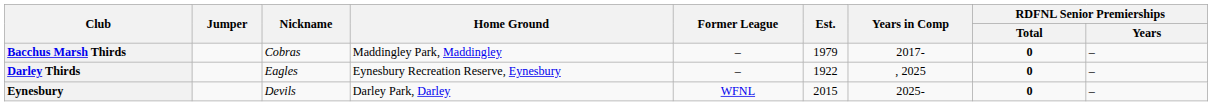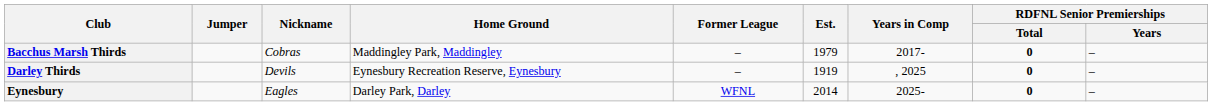 <table class="wikitable sortable" style="width:100%">
 <tr>
 <th rowspan="2">Club</th>
 <th rowspan="2">Jumper</th>
 <th rowspan="2">Nickname</th>
 <th rowspan="2">Home Ground</th>
 <th rowspan="2">Former League</th>
 <th rowspan="2">Est.</th>
 <th rowspan="2">Years in Comp</th>
 <th colspan="2">RDFNL Senior Premierships</th>
 </tr>
 <tr>
 <th>Total</th>
 <th>Years</th>
 </tr>
 <tr>
 <th style="text-align:left"><a href='#'>Bacchus Marsh</a> Thirds</th>
 <td></td>
 <td><em>Cobras</em></td>
 <td>Maddingley Park, <a href='#'>Maddingley</a></td>
 <td align="center">–</td>
 <td align="center">1979</td>
 <td align="center">2017-</td>
 <td align="center"><strong>0</strong></td>
 <td>–</td>
 </tr>
 <tr>
 <th style="text-align:left"><a href='#'>Darley</a> Thirds</th>
 <td></td>
-<td><em>Eagles</em></td>
+<td><em>Devils</em></td>
 <td>Eynesbury Recreation Reserve, <a href='#'>Eynesbury</a></td>
 <td align="center">–</td>
-<td align="center">1922</td>
+<td align="center">1919</td>
 <td align="center">, 2025</td>
 <td align="center"><strong>0</strong></td>
 <td>–</td>
 </tr>
 <tr>
 <th style="text-align:left">Eynesbury</th>
 <td></td>
-<td><em>Devils</em></td>
+<td><em>Eagles</em></td>
 <td>Darley Park, <a href='#'>Darley</a></td>
 <td align="center"><a href='#'>WFNL</a></td>
-<td align="center">2015</td>
+<td align="center">2014</td>
 <td align="center">2025-</td>
 <td align="center"><strong>0</strong></td>
 <td>–</td>
 </tr>
 </table>
